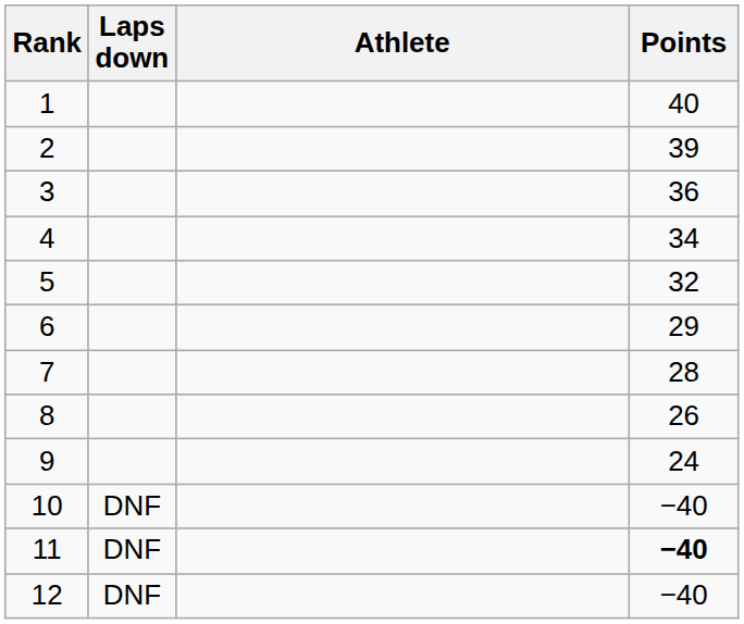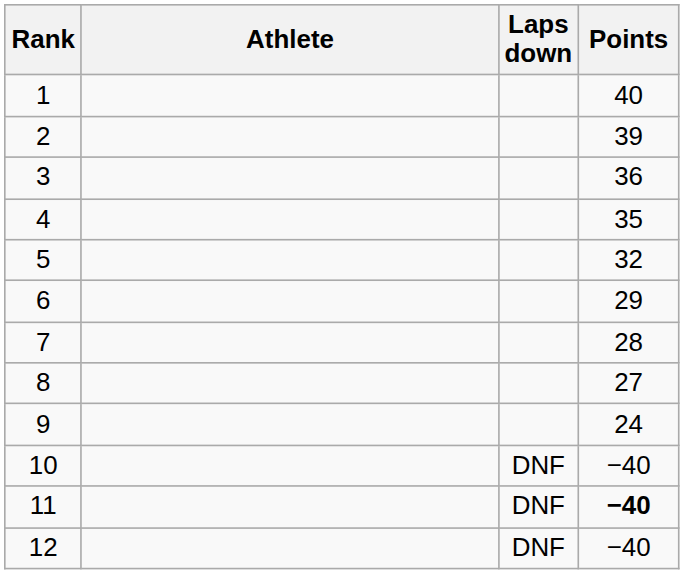 <table class=wikitable style="text-align:center">
 <tr>
 <th width=40>Rank</th>
+<th width=250>Athlete</th>
 <th width=40>Laps down</th>
-<th width=250>Athlete</th>
 <th width=55>Points</th>
 </tr>
 <tr>
 <td>1</td>
+<td align=left></td>
 <td></td>
-<td align=left></td>
 <td>40</td>
 </tr>
 <tr>
 <td>2</td>
+<td align=left></td>
 <td></td>
-<td align=left></td>
 <td>39</td>
 </tr>
 <tr>
 <td>3</td>
+<td align=left></td>
 <td></td>
-<td align=left></td>
 <td>36</td>
 </tr>
 <tr>
 <td>4</td>
+<td align=left></td>
 <td></td>
-<td align=left></td>
-<td>34</td>
+<td>35</td>
 </tr>
 <tr>
 <td>5</td>
+<td align=left></td>
 <td></td>
-<td align=left></td>
 <td>32</td>
 </tr>
 <tr>
 <td>6</td>
+<td align=left></td>
 <td></td>
-<td align=left></td>
 <td>29</td>
 </tr>
 <tr>
 <td>7</td>
+<td align=left></td>
 <td></td>
-<td align=left></td>
 <td>28</td>
 </tr>
 <tr>
 <td>8</td>
+<td align=left></td>
 <td></td>
-<td align=left></td>
-<td>26</td>
+<td>27</td>
 </tr>
 <tr>
 <td>9</td>
+<td align=left></td>
 <td></td>
-<td align=left></td>
 <td>24</td>
 </tr>
 <tr>
 <td>10</td>
+<td align=left></td>
 <td>DNF</td>
-<td align=left></td>
 <td>−40</td>
 </tr>
 <tr>
 <td>11</td>
+<td align=left></td>
 <td>DNF</td>
-<td align=left></td>
 <td><strong>−40</strong></td>
 </tr>
 <tr>
 <td>12</td>
+<td align=left></td>
 <td>DNF</td>
-<td align=left></td>
 <td>−40</td>
 </tr>
 </table>
